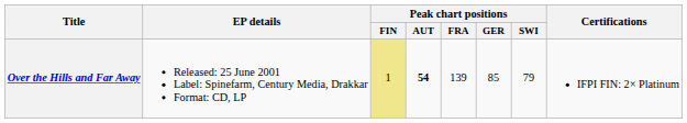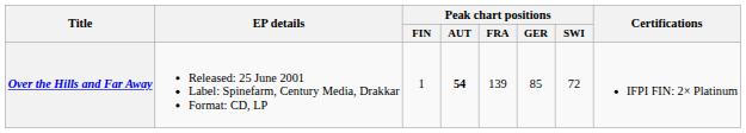 <table class="wikitable plainrowheaders">
 <tr>
 <th scope="col" rowspan="2">Title</th>
 <th scope="col" rowspan="2">EP details</th>
 <th scope="col" colspan="5">Peak chart positions</th>
 <th scope="col" rowspan="2">Certifications</th>
 </tr>
 <tr>
 <th scope="col" style="width:3em;font-size:90%;">FIN<br></th>
 <th scope="col" style="width:3em;font-size:90%;">AUT<br></th>
 <th scope="col" style="width:3em;font-size:90%;">FRA<br></th>
 <th scope="col" style="width:3em;font-size:90%;">GER<br></th>
 <th scope="col" style="width:3em;font-size:90%;">SWI<br></th>
 </tr>
 <tr>
 <th scope="row"><em><a href='#'>Over the Hills and Far Away</a></em></th>
 <td><br><ul><li>Released: 25 June 2001</li><li>Label: Spinefarm, Century Media, Drakkar</li><li>Format: CD, LP</li></ul></td>
-<td align="center" style="background: khaki;">1</td>
+<td align="center">1</td>
 <td align="center"><strong>54</strong></td>
 <td align="center">139</td>
 <td align="center">85</td>
-<td align="center">79</td>
+<td align="center">72</td>
 <td><br><ul><li>IFPI FIN: 2× Platinum</li></ul></td>
 </tr>
 </table>
